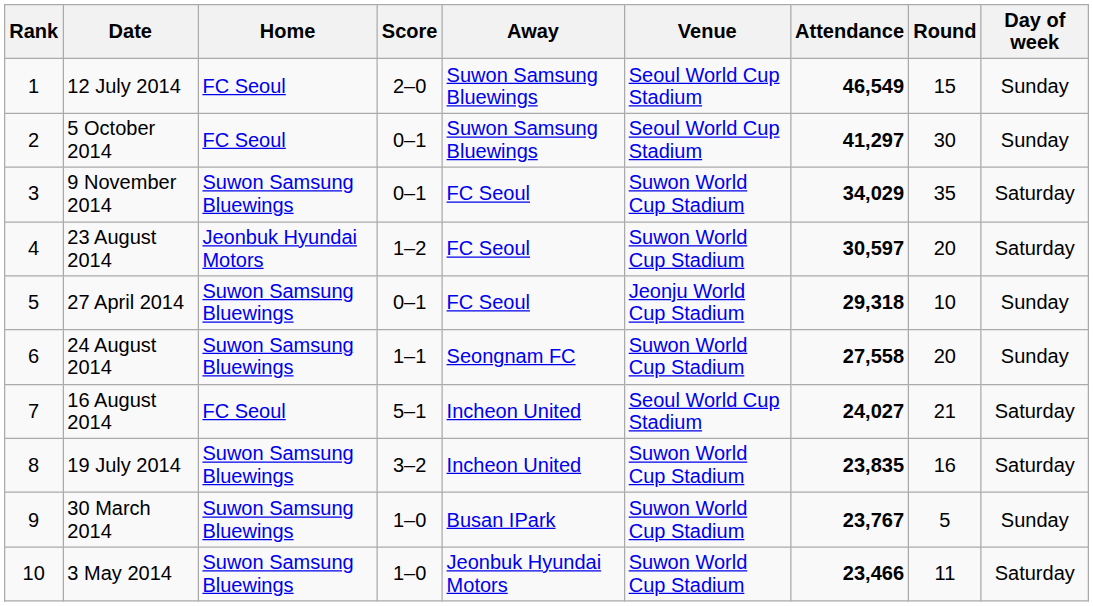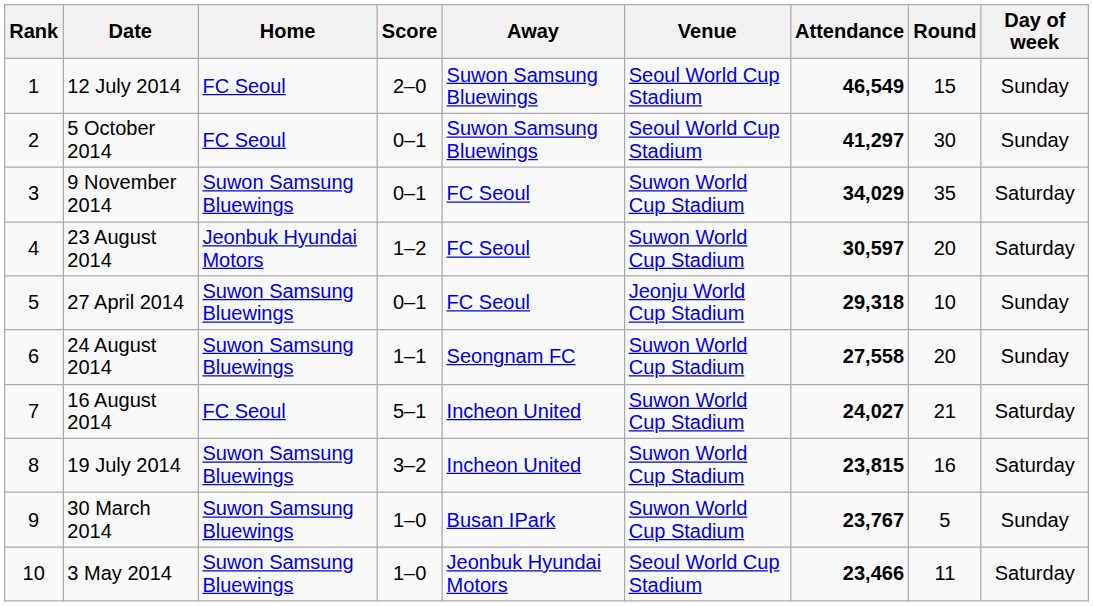 <table class="wikitable sortable" style="text-align:center;">
 <tr>
 <th>Rank</th>
 <th>Date</th>
 <th>Home</th>
 <th>Score</th>
 <th>Away</th>
 <th>Venue</th>
 <th>Attendance</th>
 <th>Round</th>
 <th>Day of week</th>
 </tr>
 <tr>
 <td>1</td>
 <td align="left">12 July 2014</td>
 <td align="left"><a href='#'>FC Seoul</a></td>
 <td>2–0</td>
 <td align="left"><a href='#'>Suwon Samsung Bluewings</a></td>
 <td align="left"><a href='#'>Seoul World Cup Stadium</a></td>
 <td align="right"><strong>46,549</strong></td>
 <td>15</td>
 <td>Sunday</td>
 </tr>
 <tr>
 <td>2</td>
 <td align="left">5 October 2014</td>
 <td align="left"><a href='#'>FC Seoul</a></td>
 <td>0–1</td>
 <td align="left"><a href='#'>Suwon Samsung Bluewings</a></td>
 <td align="left"><a href='#'>Seoul World Cup Stadium</a></td>
 <td align="right"><strong>41,297</strong></td>
 <td>30</td>
 <td>Sunday</td>
 </tr>
 <tr>
 <td>3</td>
 <td align="left">9 November 2014</td>
 <td align="left"><a href='#'>Suwon Samsung Bluewings</a></td>
 <td>0–1</td>
 <td align="left"><a href='#'>FC Seoul</a></td>
 <td align="left"><a href='#'>Suwon World Cup Stadium</a></td>
 <td align="right"><strong>34,029</strong></td>
 <td>35</td>
 <td>Saturday</td>
 </tr>
 <tr>
 <td>4</td>
 <td align="left">23 August 2014</td>
 <td align="left"><a href='#'>Jeonbuk Hyundai Motors</a></td>
 <td>1–2</td>
 <td align="left"><a href='#'>FC Seoul</a></td>
 <td align="left"><a href='#'>Suwon World Cup Stadium</a></td>
 <td align="right"><strong>30,597</strong></td>
 <td>20</td>
 <td>Saturday</td>
 </tr>
 <tr>
 <td>5</td>
 <td align="left">27 April 2014</td>
 <td align="left"><a href='#'>Suwon Samsung Bluewings</a></td>
 <td>0–1</td>
 <td align="left"><a href='#'>FC Seoul</a></td>
 <td align="left"><a href='#'>Jeonju World Cup Stadium</a></td>
 <td align="right"><strong>29,318</strong></td>
 <td>10</td>
 <td>Sunday</td>
 </tr>
 <tr>
 <td>6</td>
 <td align="left">24 August 2014</td>
 <td align="left"><a href='#'>Suwon Samsung Bluewings</a></td>
 <td>1–1</td>
 <td align="left"><a href='#'>Seongnam FC</a></td>
 <td align="left"><a href='#'>Suwon World Cup Stadium</a></td>
 <td align="right"><strong>27,558</strong></td>
 <td>20</td>
 <td>Sunday</td>
 </tr>
 <tr>
 <td>7</td>
 <td align="left">16 August 2014</td>
 <td align="left"><a href='#'>FC Seoul</a></td>
 <td>5–1</td>
 <td align="left"><a href='#'>Incheon United</a></td>
-<td align="left"><a href='#'>Seoul World Cup Stadium</a></td>
+<td align="left"><a href='#'>Suwon World Cup Stadium</a></td>
 <td align="right"><strong>24,027</strong></td>
 <td>21</td>
 <td>Saturday</td>
 </tr>
 <tr>
 <td>8</td>
 <td align="left">19 July 2014</td>
 <td align="left"><a href='#'>Suwon Samsung Bluewings</a></td>
 <td>3–2</td>
 <td align="left"><a href='#'>Incheon United</a></td>
 <td align="left"><a href='#'>Suwon World Cup Stadium</a></td>
-<td align="right"><strong>23,835</strong></td>
+<td align="right"><strong>23,815</strong></td>
 <td>16</td>
 <td>Saturday</td>
 </tr>
 <tr>
 <td>9</td>
 <td align="left">30 March 2014</td>
 <td align="left"><a href='#'>Suwon Samsung Bluewings</a></td>
 <td>1–0</td>
 <td align="left"><a href='#'>Busan IPark</a></td>
 <td align="left"><a href='#'>Suwon World Cup Stadium</a></td>
 <td align="right"><strong>23,767</strong></td>
 <td>5</td>
 <td>Sunday</td>
 </tr>
 <tr>
 <td>10</td>
 <td align="left">3 May 2014</td>
 <td align="left"><a href='#'>Suwon Samsung Bluewings</a></td>
 <td>1–0</td>
 <td align="left"><a href='#'>Jeonbuk Hyundai Motors</a></td>
-<td align="left"><a href='#'>Suwon World Cup Stadium</a></td>
+<td align="left"><a href='#'>Seoul World Cup Stadium</a></td>
 <td align="right"><strong>23,466</strong></td>
 <td>11</td>
 <td>Saturday</td>
 </tr>
 </table>
